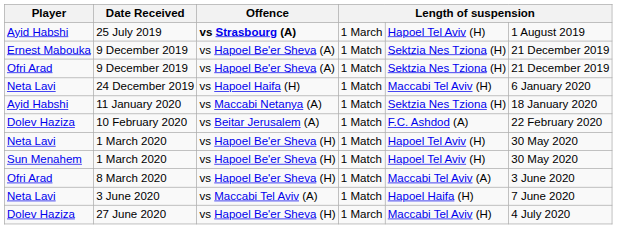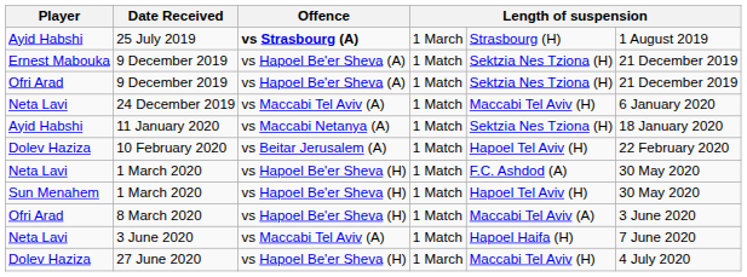 <table class="wikitable">
 <tr>
 <th>Player</th>
 <th>Date Received</th>
 <th>Offence</th>
 <th colspan="4">Length of suspension</th>
 </tr>
 <tr>
 <td><a href='#'>Ayid Habshi</a></td>
 <td>25 July 2019</td>
 <td><strong> vs <a href='#'>Strasbourg</a> (A)</strong></td>
 <td>1 March</td>
-<td><a href='#'>Hapoel Tel Aviv</a> (H)</td>
+<td><a href='#'>Strasbourg</a> (H)</td>
 <td>1 August 2019</td>
 </tr>
 <tr>
 <td><a href='#'>Ernest Mabouka</a></td>
 <td>9 December 2019</td>
 <td> vs <a href='#'>Hapoel Be'er Sheva</a> (A)</td>
 <td>1 Match</td>
 <td><a href='#'>Sektzia Nes Tziona</a> (H)</td>
 <td>21 December 2019</td>
 </tr>
 <tr>
 <td><a href='#'>Ofri Arad</a></td>
 <td>9 December 2019</td>
 <td> vs <a href='#'>Hapoel Be'er Sheva</a> (A)</td>
 <td>1 Match</td>
 <td><a href='#'>Sektzia Nes Tziona</a> (H)</td>
 <td>21 December 2019</td>
 </tr>
 <tr>
 <td><a href='#'>Neta Lavi</a></td>
 <td>24 December 2019</td>
-<td> vs <a href='#'>Hapoel Haifa</a> (H)</td>
+<td> vs <a href='#'>Maccabi Tel Aviv</a> (A)</td>
 <td>1 Match</td>
 <td><a href='#'>Maccabi Tel Aviv</a> (H)</td>
 <td>6 January 2020</td>
 </tr>
 <tr>
 <td><a href='#'>Ayid Habshi</a></td>
 <td>11 January 2020</td>
 <td> vs <a href='#'>Maccabi Netanya</a> (A)</td>
 <td>1 Match</td>
 <td><a href='#'>Sektzia Nes Tziona</a> (H)</td>
 <td>18 January 2020</td>
 </tr>
 <tr>
 <td><a href='#'>Dolev Haziza</a></td>
 <td>10 February 2020</td>
 <td> vs <a href='#'>Beitar Jerusalem</a> (A)</td>
 <td>1 Match</td>
-<td><a href='#'>F.C. Ashdod</a> (A)</td>
+<td><a href='#'>Hapoel Tel Aviv</a> (H)</td>
 <td>22 February 2020</td>
 </tr>
 <tr>
 <td><a href='#'>Neta Lavi</a></td>
 <td>1 March 2020</td>
 <td> vs <a href='#'>Hapoel Be'er Sheva</a> (H)</td>
 <td>1 Match</td>
-<td><a href='#'>Hapoel Tel Aviv</a> (H)</td>
+<td><a href='#'>F.C. Ashdod</a> (A)</td>
 <td>30 May 2020</td>
 </tr>
 <tr>
 <td><a href='#'>Sun Menahem</a></td>
 <td>1 March 2020</td>
 <td> vs <a href='#'>Hapoel Be'er Sheva</a> (H)</td>
 <td>1 Match</td>
 <td><a href='#'>Hapoel Tel Aviv</a> (H)</td>
 <td>30 May 2020</td>
 </tr>
 <tr>
 <td><a href='#'>Ofri Arad</a></td>
 <td>8 March 2020</td>
 <td> vs <a href='#'>Hapoel Be'er Sheva</a> (H)</td>
 <td>1 Match</td>
 <td><a href='#'>Maccabi Tel Aviv</a> (A)</td>
 <td>3 June 2020</td>
 </tr>
 <tr>
 <td><a href='#'>Neta Lavi</a></td>
 <td>3 June 2020</td>
 <td> vs <a href='#'>Maccabi Tel Aviv</a> (A)</td>
 <td>1 Match</td>
 <td><a href='#'>Hapoel Haifa</a> (H)</td>
 <td>7 June 2020</td>
 </tr>
 <tr>
 <td><a href='#'>Dolev Haziza</a></td>
 <td>27 June 2020</td>
 <td> vs <a href='#'>Hapoel Be'er Sheva</a> (H)</td>
 <td>1 March</td>
 <td><a href='#'>Maccabi Tel Aviv</a> (H)</td>
 <td>4 July 2020</td>
 </tr>
 </table>
